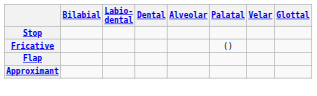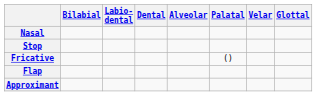 <table class="wikitable" style="text-align: center;">
 <tr>
 <th></th>
 <th><a href='#'>Bilabial</a></th>
 <th><a href='#'>Labio-<br>dental</a></th>
 <th><a href='#'>Dental</a></th>
 <th><a href='#'>Alveolar</a></th>
 <th><a href='#'>Palatal</a></th>
 <th><a href='#'>Velar</a></th>
 <th><a href='#'>Glottal</a></th>
+</tr>
+<tr>
+<th><a href='#'>Nasal</a></th>
+<td></td>
+<td></td>
+<td></td>
+<td></td>
+<td></td>
+<td></td>
+<td></td>
 </tr>
 <tr>
 <th><a href='#'>Stop</a></th>
 <td></td>
 <td></td>
 <td></td>
 <td></td>
 <td></td>
 <td></td>
 <td></td>
 </tr>
 <tr>
 <th><a href='#'>Fricative</a></th>
 <td></td>
 <td></td>
 <td></td>
 <td></td>
 <td>()</td>
 <td></td>
 <td></td>
 </tr>
 <tr>
 <th><a href='#'>Flap</a></th>
 <td></td>
 <td></td>
 <td></td>
 <td></td>
 <td></td>
 <td></td>
 <td></td>
 </tr>
 <tr>
 <th><a href='#'>Approximant</a></th>
 <td></td>
 <td></td>
 <td></td>
 <td></td>
 <td></td>
 <td></td>
 <td></td>
 </tr>
 </table>
